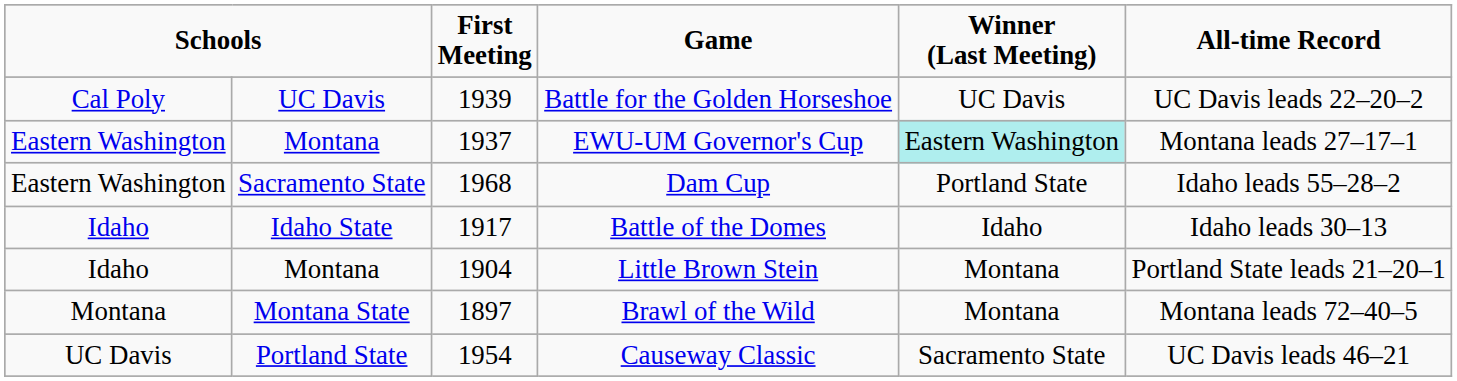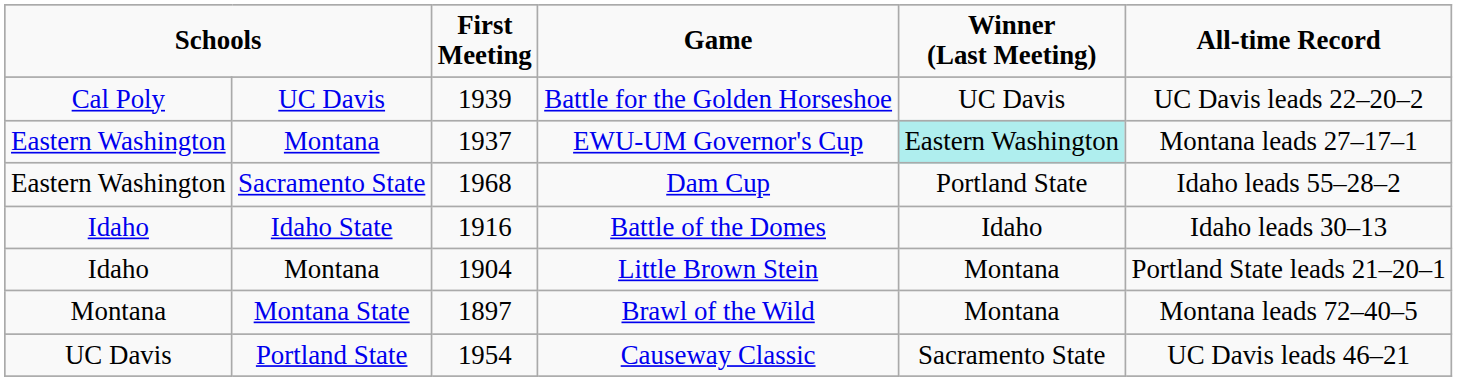 <table class="wikitable" style="text-align:center">
 <tr>
 <td colspan=2><strong>Schools</strong></td>
 <td><strong>First<br>Meeting</strong></td>
 <td><strong>Game</strong></td>
 <td><strong>Winner<br>(Last Meeting)</strong></td>
 <td><strong>All-time Record</strong></td>
 </tr>
 <tr>
 <td><a href='#'>Cal Poly</a></td>
 <td><a href='#'>UC Davis</a></td>
 <td align=center>1939</td>
 <td><a href='#'>Battle for the Golden Horseshoe</a></td>
 <td>UC Davis</td>
 <td>UC Davis leads 22–20–2</td>
 </tr>
 <tr>
 <td><a href='#'>Eastern Washington</a></td>
 <td><a href='#'>Montana</a></td>
 <td align=center>1937</td>
 <td><a href='#'>EWU-UM Governor's Cup</a></td>
 <td style="background: paleturquoise;">Eastern Washington</td>
 <td>Montana leads 27–17–1</td>
 </tr>
 <tr>
 <td>Eastern Washington</td>
 <td><a href='#'>Sacramento State</a></td>
 <td align=center>1968</td>
 <td><a href='#'>Dam Cup</a></td>
 <td>Portland State</td>
 <td>Idaho leads 55–28–2</td>
 </tr>
 <tr>
 <td><a href='#'>Idaho</a></td>
 <td><a href='#'>Idaho State</a></td>
-<td align=center>1917</td>
+<td align=center>1916</td>
 <td><a href='#'>Battle of the Domes</a></td>
 <td>Idaho</td>
 <td>Idaho leads 30–13</td>
 </tr>
 <tr>
 <td>Idaho</td>
 <td>Montana</td>
 <td align=center>1904</td>
 <td><a href='#'>Little Brown Stein</a></td>
 <td>Montana</td>
 <td>Portland State leads 21–20–1</td>
 </tr>
 <tr>
 <td>Montana</td>
 <td><a href='#'>Montana State</a></td>
 <td align=center>1897</td>
 <td><a href='#'>Brawl of the Wild</a></td>
 <td>Montana</td>
 <td>Montana leads 72–40–5</td>
 </tr>
 <tr>
 <td>UC Davis</td>
 <td><a href='#'>Portland State</a></td>
 <td align=center>1954</td>
 <td><a href='#'>Causeway Classic</a></td>
 <td>Sacramento State</td>
 <td>UC Davis leads 46–21</td>
 </tr>
 </table>
